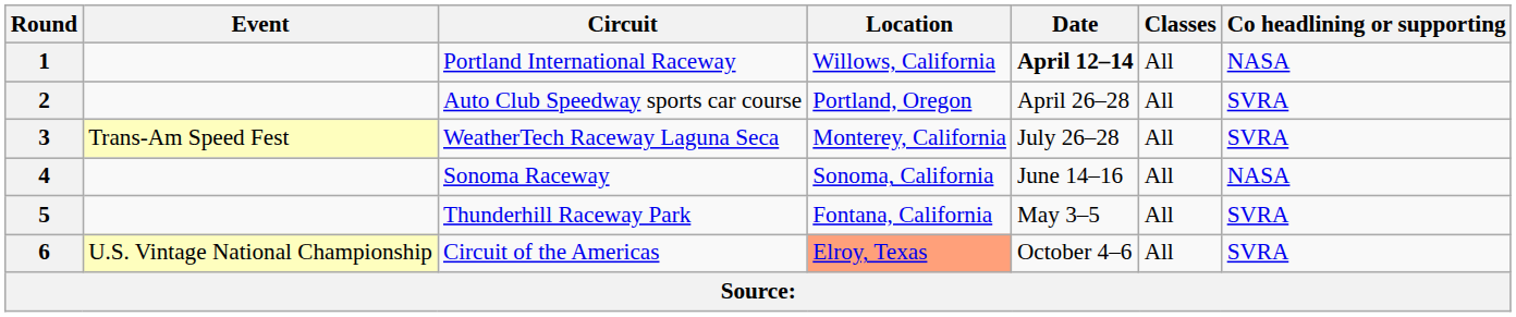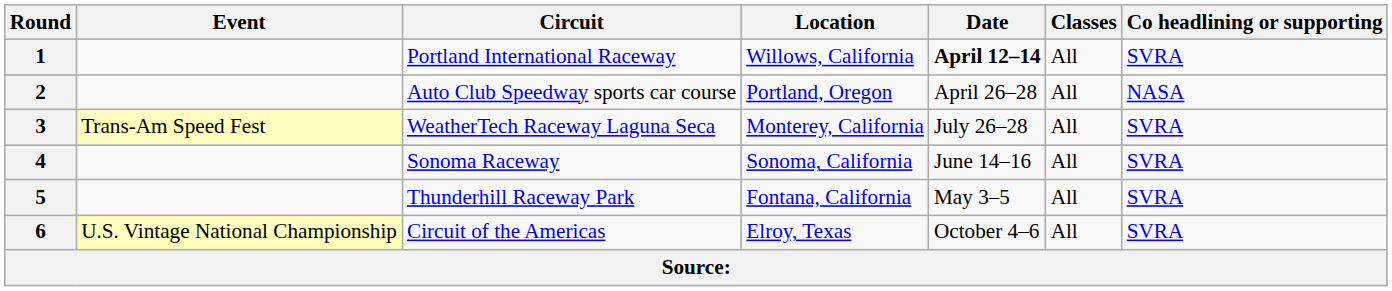 <table class="wikitable" style="font-size: 85%;">
 <tr>
 <th>Round</th>
 <th>Event</th>
 <th>Circuit</th>
 <th>Location</th>
 <th>Date</th>
 <th>Classes</th>
 <th>Co headlining or supporting</th>
 </tr>
 <tr>
 <th>1</th>
 <td></td>
 <td> <a href='#'>Portland International Raceway</a></td>
 <td><a href='#'>Willows, California</a></td>
 <td><strong>April 12–14</strong></td>
 <td>All</td>
-<td><a href='#'>NASA</a></td>
+<td><a href='#'>SVRA</a></td>
 </tr>
 <tr>
 <th>2</th>
 <td></td>
 <td> <a href='#'>Auto Club Speedway</a> sports car course</td>
 <td><a href='#'>Portland, Oregon</a></td>
 <td>April 26–28</td>
 <td>All</td>
-<td><a href='#'>SVRA</a></td>
+<td><a href='#'>NASA</a></td>
 </tr>
 <tr>
 <th>3</th>
 <td style="background:#fefebe;">Trans-Am Speed Fest</td>
 <td> <a href='#'>WeatherTech Raceway Laguna Seca</a></td>
 <td><a href='#'>Monterey, California</a></td>
 <td>July 26–28</td>
 <td>All</td>
 <td><a href='#'>SVRA</a></td>
 </tr>
 <tr>
 <th>4</th>
 <td></td>
 <td> <a href='#'>Sonoma Raceway</a></td>
 <td><a href='#'>Sonoma, California</a></td>
 <td>June 14–16</td>
 <td>All</td>
-<td><a href='#'>NASA</a></td>
+<td><a href='#'>SVRA</a></td>
 </tr>
 <tr>
 <th>5</th>
 <td></td>
 <td> <a href='#'>Thunderhill Raceway Park</a></td>
 <td><a href='#'>Fontana, California</a></td>
 <td>May 3–5</td>
 <td>All</td>
 <td><a href='#'>SVRA</a></td>
 </tr>
 <tr>
 <th>6</th>
 <td style="background:#fefebe;">U.S. Vintage National Championship</td>
 <td> <a href='#'>Circuit of the Americas</a></td>
-<td style="background: lightsalmon;"><a href='#'>Elroy, Texas</a></td>
+<td><a href='#'>Elroy, Texas</a></td>
 <td>October 4–6</td>
 <td>All</td>
 <td><a href='#'>SVRA</a></td>
 </tr>
 <tr>
 <th colspan=7>Source:</th>
 </tr>
 </table>
